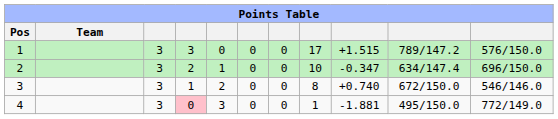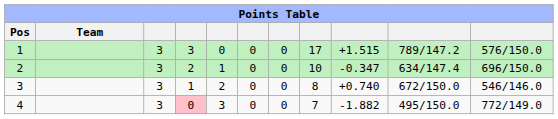 <table class="wikitable" style="text-align:center">
 <tr>
 <th style="background:#A3B9FF", colspan=11>Points Table</th>
 </tr>
 <tr style="background:#efefef;">
 <th width="30">Pos</th>
 <th width="120">Team</th>
 <th width="30"></th>
 <th width="30"></th>
 <th width="30"></th>
 <th width="30"></th>
 <th width="30"></th>
 <th width="30"></th>
 <th width="60"></th>
 <th width="90"></th>
 <th width="90"></th>
 </tr>
 <tr style="background:#C0F0C0">
 <td>1</td>
 <td style="text-align:left"></td>
 <td>3</td>
 <td>3</td>
 <td>0</td>
 <td>0</td>
 <td>0</td>
 <td>17</td>
 <td>+1.515</td>
 <td>789/147.2</td>
 <td>576/150.0</td>
 </tr>
 <tr style="background:#C0F0C0">
 <td>2</td>
 <td style="text-align:left;"></td>
 <td>3</td>
 <td>2</td>
 <td>1</td>
 <td>0</td>
 <td>0</td>
 <td>10</td>
 <td>-0.347</td>
 <td>634/147.4</td>
 <td>696/150.0</td>
 </tr>
 <tr>
 <td>3</td>
 <td style="text-align:left"></td>
 <td>3</td>
 <td>1</td>
 <td>2</td>
 <td>0</td>
 <td>0</td>
 <td>8</td>
 <td>+0.740</td>
 <td>672/150.0</td>
 <td>546/146.0</td>
 </tr>
 <tr>
 <td>4</td>
 <td style="text-align:left;"></td>
 <td>3</td>
 <td style="background: pink;">0</td>
 <td>3</td>
 <td>0</td>
 <td>0</td>
-<td>1</td>
-<td>-1.881</td>
+<td>7</td>
+<td>-1.882</td>
 <td>495/150.0</td>
 <td>772/149.0</td>
 </tr>
 </table>
